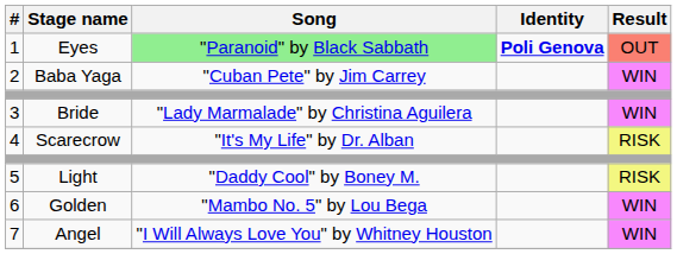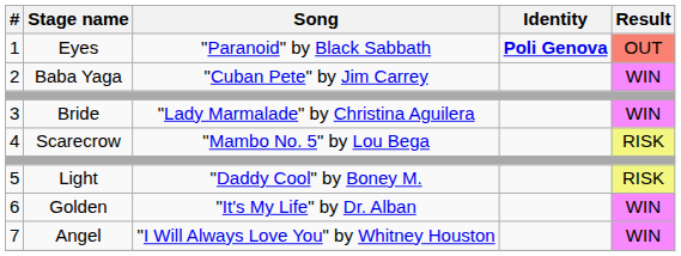 <table class="wikitable plainrowheaders" style="text-align: center;">
 <tr>
 <th>#</th>
 <th>Stage name</th>
 <th>Song</th>
 <th>Identity</th>
 <th>Result</th>
 </tr>
 <tr>
 <td>1</td>
 <td>Eyes</td>
-<td style="background: lightgreen;">"<a href='#'>Paranoid</a>" by <a href='#'>Black Sabbath</a></td>
+<td>"<a href='#'>Paranoid</a>" by <a href='#'>Black Sabbath</a></td>
 <td><strong><a href='#'>Poli Genova</a></strong></td>
 <td bgcolor=salmon>OUT</td>
 </tr>
 <tr>
 <td>2</td>
 <td>Baba Yaga</td>
 <td>"<a href='#'>Cuban Pete</a>" by <a href='#'>Jim Carrey</a></td>
 <td></td>
 <td bgcolor="#F888FD">WIN</td>
 </tr>
 <tr>
 <td colspan="5" style="background:darkgray"></td>
 </tr>
 <tr>
 <td>3</td>
 <td>Bride</td>
 <td>"<a href='#'>Lady Marmalade</a>" by <a href='#'>Christina Aguilera</a></td>
 <td></td>
 <td bgcolor="#F888FD">WIN</td>
 </tr>
 <tr>
 <td>4</td>
 <td>Scarecrow</td>
-<td>"<a href='#'>It's My Life</a>" by <a href='#'>Dr. Alban</a></td>
+<td>"<a href='#'>Mambo No. 5</a>" by <a href='#'>Lou Bega</a></td>
 <td></td>
 <td bgcolor="#F3F781">RISK</td>
 </tr>
 <tr>
 <td colspan="5" style="background:darkgray"></td>
 </tr>
 <tr>
 <td>5</td>
 <td>Light</td>
 <td>"<a href='#'>Daddy Cool</a>" by <a href='#'>Boney M.</a></td>
 <td></td>
 <td bgcolor="#F3F781">RISK</td>
 </tr>
 <tr>
 <td>6</td>
 <td>Golden</td>
-<td>"<a href='#'>Mambo No. 5</a>" by <a href='#'>Lou Bega</a></td>
+<td>"<a href='#'>It's My Life</a>" by <a href='#'>Dr. Alban</a></td>
 <td></td>
 <td bgcolor="#F888FD">WIN</td>
 </tr>
 <tr>
 <td>7</td>
 <td>Angel</td>
 <td>"<a href='#'>I Will Always Love You</a>" by <a href='#'>Whitney Houston</a></td>
 <td></td>
 <td bgcolor="#F888FD">WIN</td>
 </tr>
 <tr>
 </tr>
 </table>
